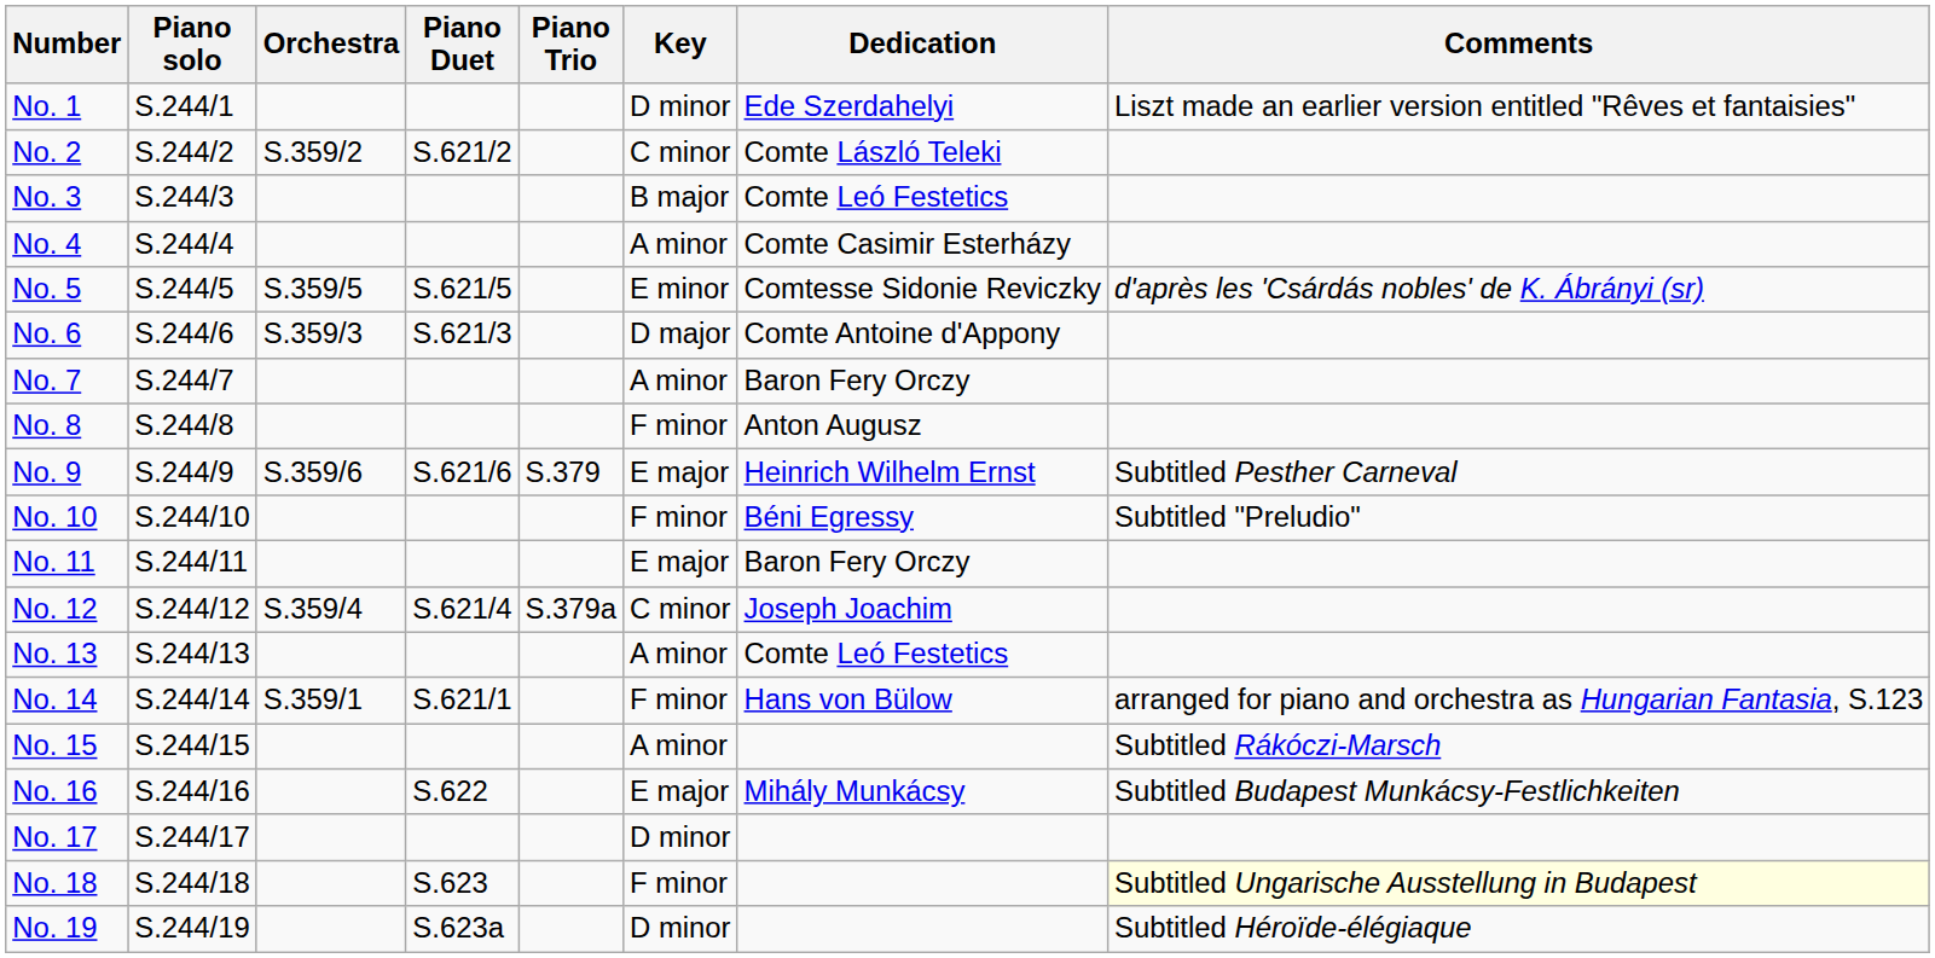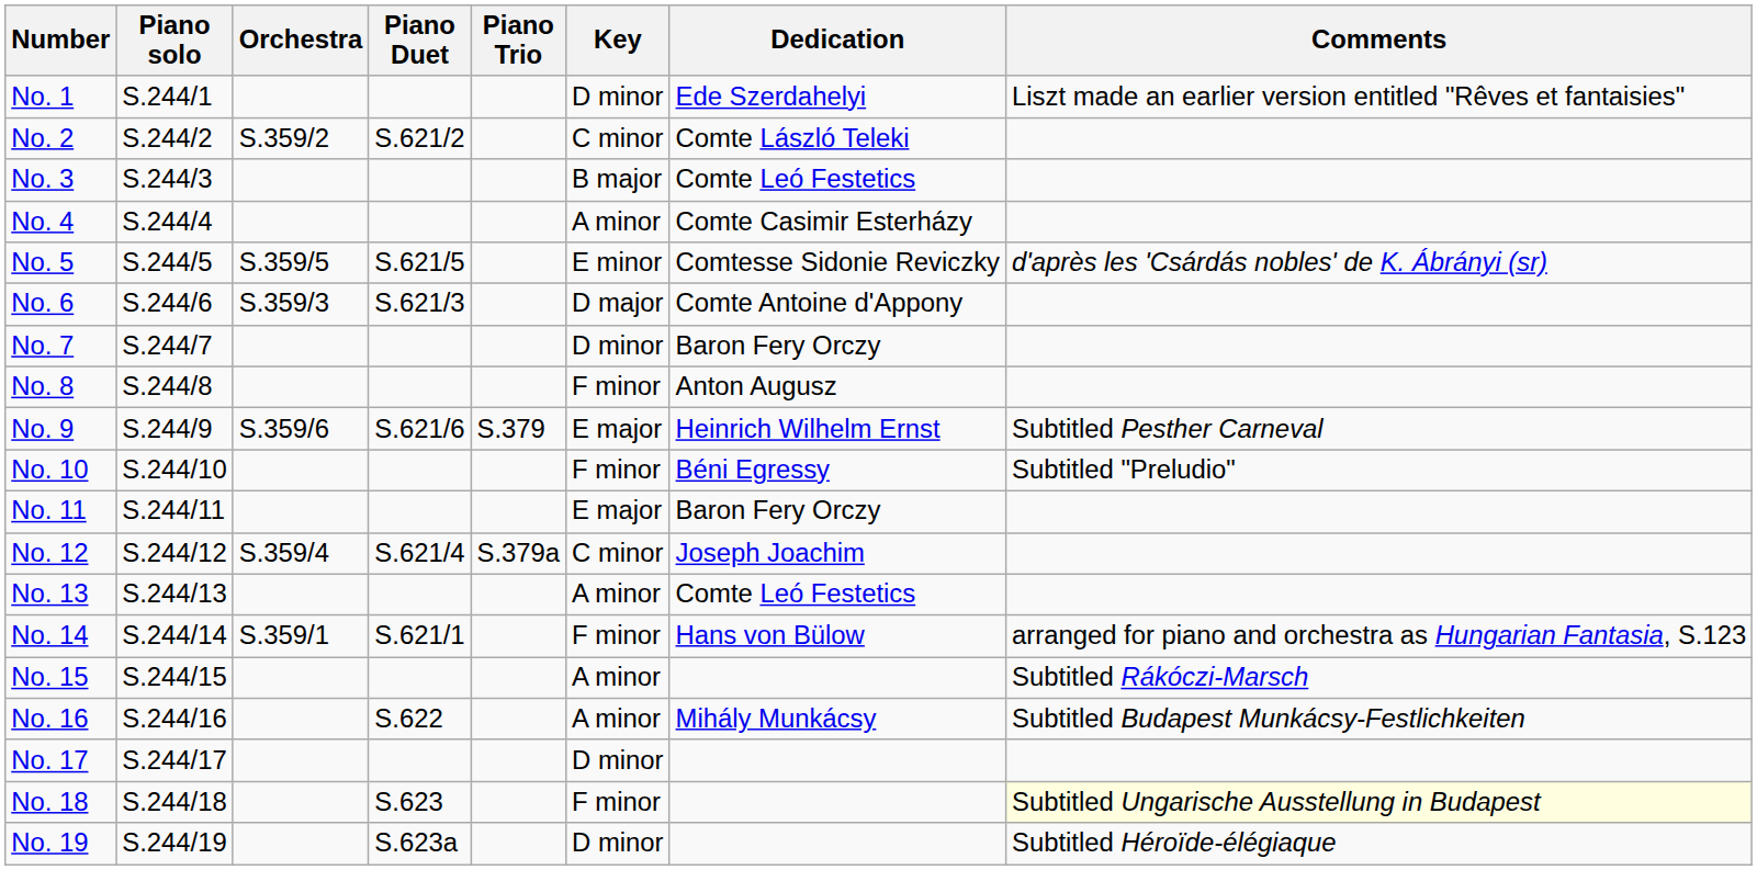 <table class="wikitable sortable">
 <tr>
 <th>Number</th>
 <th>Piano <br>solo</th>
 <th>Orchestra</th>
 <th>Piano <br>Duet</th>
 <th>Piano <br>Trio</th>
 <th>Key</th>
 <th>Dedication</th>
 <th>Comments</th>
 </tr>
 <tr>
 <td><a href='#'>No. 1</a></td>
 <td>S.244/1</td>
 <td></td>
 <td></td>
 <td></td>
 <td>D minor</td>
 <td><a href='#'>Ede Szerdahelyi</a></td>
 <td>Liszt made an earlier version entitled "Rêves et fantaisies"</td>
 </tr>
 <tr>
 <td><a href='#'>No. 2</a></td>
 <td>S.244/2</td>
 <td>S.359/2</td>
 <td>S.621/2</td>
 <td></td>
 <td>C minor</td>
 <td>Comte <a href='#'>László Teleki</a></td>
 <td></td>
 </tr>
 <tr>
 <td><a href='#'>No. 3</a></td>
 <td>S.244/3</td>
 <td></td>
 <td></td>
 <td></td>
 <td>B major</td>
 <td>Comte <a href='#'>Leó Festetics</a></td>
 <td></td>
 </tr>
 <tr>
 <td><a href='#'>No. 4</a></td>
 <td>S.244/4</td>
 <td></td>
 <td></td>
 <td></td>
 <td>A minor</td>
 <td>Comte Casimir Esterházy</td>
 <td></td>
 </tr>
 <tr>
 <td><a href='#'>No. 5</a></td>
 <td>S.244/5</td>
 <td>S.359/5</td>
 <td>S.621/5</td>
 <td></td>
 <td>E minor</td>
 <td>Comtesse Sidonie Reviczky</td>
 <td><em>d'après les 'Csárdás nobles' de <a href='#'>K. Ábrányi (sr)</a></em></td>
 </tr>
 <tr>
 <td><a href='#'>No. 6</a></td>
 <td>S.244/6</td>
 <td>S.359/3</td>
 <td>S.621/3</td>
 <td></td>
 <td>D major</td>
 <td>Comte Antoine d'Appony</td>
 <td></td>
 </tr>
 <tr>
 <td><a href='#'>No. 7</a></td>
 <td>S.244/7</td>
 <td></td>
 <td></td>
 <td></td>
-<td>A minor</td>
+<td>D minor</td>
 <td>Baron Fery Orczy</td>
 <td></td>
 </tr>
 <tr>
 <td><a href='#'>No. 8</a></td>
 <td>S.244/8</td>
 <td></td>
 <td></td>
 <td></td>
 <td>F minor</td>
 <td>Anton Augusz</td>
 <td></td>
 </tr>
 <tr>
 <td><a href='#'>No. 9</a></td>
 <td>S.244/9</td>
 <td>S.359/6</td>
 <td>S.621/6</td>
 <td>S.379</td>
 <td>E major</td>
 <td><a href='#'>Heinrich Wilhelm Ernst</a></td>
 <td>Subtitled <em>Pesther Carneval</em></td>
 </tr>
 <tr>
 <td><a href='#'>No. 10</a></td>
 <td>S.244/10</td>
 <td></td>
 <td></td>
 <td></td>
 <td>F minor</td>
 <td><a href='#'>Béni Egressy</a></td>
 <td>Subtitled "Preludio"</td>
 </tr>
 <tr>
 <td><a href='#'>No. 11</a></td>
 <td>S.244/11</td>
 <td></td>
 <td></td>
 <td></td>
 <td>E major</td>
 <td>Baron Fery Orczy</td>
 <td></td>
 </tr>
 <tr>
 <td><a href='#'>No. 12</a></td>
 <td>S.244/12</td>
 <td>S.359/4</td>
 <td>S.621/4</td>
 <td>S.379a</td>
 <td>C minor</td>
 <td><a href='#'>Joseph Joachim</a></td>
 <td></td>
 </tr>
 <tr>
 <td><a href='#'>No. 13</a></td>
 <td>S.244/13</td>
 <td></td>
 <td></td>
 <td></td>
 <td>A minor</td>
 <td>Comte <a href='#'>Leó Festetics</a></td>
 <td></td>
 </tr>
 <tr>
 <td><a href='#'>No. 14</a></td>
 <td>S.244/14</td>
 <td>S.359/1</td>
 <td>S.621/1</td>
 <td></td>
 <td>F minor</td>
 <td><a href='#'>Hans von Bülow</a></td>
 <td>arranged for piano and orchestra as <em><a href='#'>Hungarian Fantasia</a></em>, S.123</td>
 </tr>
 <tr>
 <td><a href='#'>No. 15</a></td>
 <td>S.244/15</td>
 <td></td>
 <td></td>
 <td></td>
 <td>A minor</td>
 <td></td>
 <td>Subtitled <em><a href='#'>Rákóczi-Marsch</a></em></td>
 </tr>
 <tr>
 <td><a href='#'>No. 16</a></td>
 <td>S.244/16</td>
 <td></td>
 <td>S.622</td>
 <td></td>
-<td>E major</td>
+<td>A minor</td>
 <td><a href='#'>Mihály Munkácsy</a></td>
 <td>Subtitled <em>Budapest Munkácsy-Festlichkeiten</em></td>
 </tr>
 <tr>
 <td><a href='#'>No. 17</a></td>
 <td>S.244/17</td>
 <td></td>
 <td></td>
 <td></td>
 <td>D minor</td>
 <td></td>
 <td></td>
 </tr>
 <tr>
 <td><a href='#'>No. 18</a></td>
 <td>S.244/18</td>
 <td></td>
 <td>S.623</td>
 <td></td>
 <td>F minor</td>
 <td></td>
 <td style="background: lightyellow;">Subtitled <em>Ungarische Ausstellung in Budapest</em></td>
 </tr>
 <tr>
 <td><a href='#'>No. 19</a></td>
 <td>S.244/19</td>
 <td></td>
 <td>S.623a</td>
 <td></td>
 <td>D minor</td>
 <td></td>
 <td>Subtitled <em>Héroïde-élégiaque</em></td>
 </tr>
 <tr>
 </tr>
 </table>
